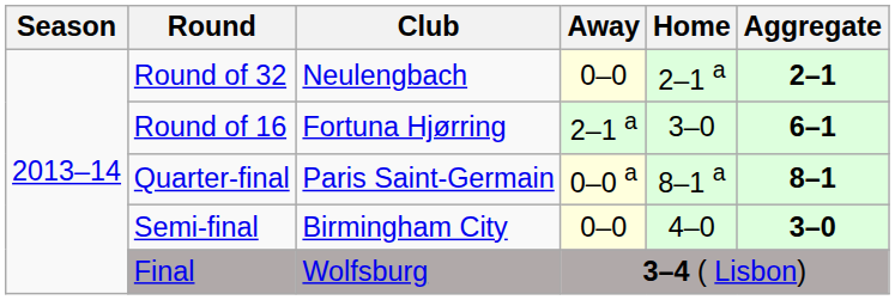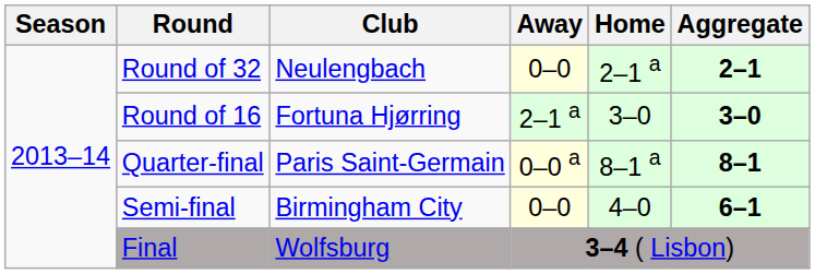 <table class="wikitable">
 <tr>
 <th>Season</th>
 <th>Round</th>
 <th>Club</th>
 <th>Away</th>
 <th>Home</th>
 <th>Aggregate</th>
 </tr>
 <tr>
 <td rowspan="5"><a href='#'>2013–14</a></td>
 <td><a href='#'>Round of 32</a></td>
 <td> <a href='#'>Neulengbach</a></td>
 <td style="background:#ffd; text-align:center;">0–0</td>
 <td style="background:#dfd; text-align:center;">2–1 <sup>a</sup></td>
 <td style="background:#dfd; text-align:center;"><strong>2–1</strong></td>
 </tr>
 <tr>
 <td><a href='#'>Round of 16</a></td>
 <td> <a href='#'>Fortuna Hjørring</a></td>
 <td style="background:#dfd; text-align:center;">2–1 <sup>a</sup></td>
 <td style="background:#dfd; text-align:center;">3–0</td>
-<td style="background:#dfd; text-align:center;"><strong>6–1</strong></td>
+<td style="background:#dfd; text-align:center;"><strong>3–0</strong></td>
 </tr>
 <tr>
 <td><a href='#'>Quarter-final</a></td>
 <td> <a href='#'>Paris Saint-Germain</a></td>
 <td style="background:#ffd; text-align:center;">0–0 <sup>a</sup></td>
 <td style="background:#dfd; text-align:center;">8–1 <sup>a</sup></td>
 <td style="background:#dfd; text-align:center;"><strong>8–1</strong></td>
 </tr>
 <tr>
 <td><a href='#'>Semi-final</a></td>
 <td> <a href='#'>Birmingham City</a></td>
 <td style="background:#ffd; text-align:center;">0–0</td>
 <td style="background:#dfd; text-align:center;">4–0</td>
-<td style="background:#dfd; text-align:center;"><strong>3–0</strong></td>
+<td style="background:#dfd; text-align:center;"><strong>6–1</strong></td>
 </tr>
 <tr>
 <td style="background:#b0a9a9;"><a href='#'>Final</a></td>
 <td style="background:#b0a9a9;"> <a href='#'>Wolfsburg</a></td>
 <td colspan="3" style="background:#b0a9a9; text-align:center;"><strong>3–4</strong> ( <a href='#'>Lisbon</a>)</td>
 </tr>
 </table>
